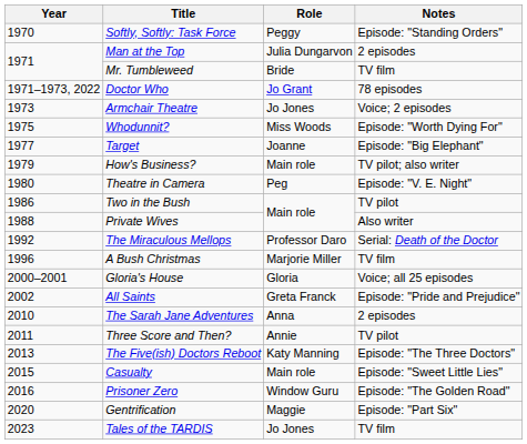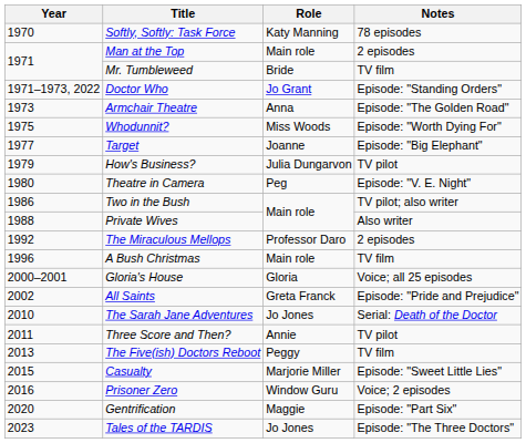 <table class="wikitable sortable">
 <tr>
 <th>Year</th>
 <th>Title</th>
 <th>Role</th>
 <th>Notes</th>
 </tr>
 <tr>
 <td>1970</td>
 <td><em><a href='#'>Softly, Softly: Task Force</a></em></td>
-<td>Peggy</td>
-<td>Episode: "Standing Orders"</td>
+<td>Katy Manning</td>
+<td>78 episodes</td>
 </tr>
 <tr>
 <td rowspan=2>1971</td>
 <td><em><a href='#'>Man at the Top</a></em></td>
-<td>Julia Dungarvon</td>
+<td>Main role</td>
 <td>2 episodes</td>
 </tr>
 <tr>
 <td><em>Mr. Tumbleweed</em></td>
 <td>Bride</td>
 <td>TV film</td>
 </tr>
 <tr>
 <td>1971–1973, 2022</td>
 <td><em><a href='#'>Doctor Who</a></em></td>
 <td><a href='#'>Jo Grant</a></td>
-<td>78 episodes</td>
+<td>Episode: "Standing Orders"</td>
 </tr>
 <tr>
 <td>1973</td>
 <td><em><a href='#'>Armchair Theatre</a></em></td>
-<td>Jo Jones</td>
-<td>Voice; 2 episodes</td>
+<td>Anna</td>
+<td>Episode: "The Golden Road"</td>
 </tr>
 <tr>
 <td>1975</td>
 <td><em><a href='#'>Whodunnit?</a></em></td>
 <td>Miss Woods</td>
 <td>Episode: "Worth Dying For"</td>
 </tr>
 <tr>
 <td>1977</td>
 <td><em><a href='#'>Target</a></em></td>
 <td>Joanne</td>
 <td>Episode: "Big Elephant"</td>
 </tr>
 <tr>
 <td>1979</td>
 <td><em>How's Business?</em></td>
-<td>Main role</td>
-<td>TV pilot; also writer</td>
+<td>Julia Dungarvon</td>
+<td>TV pilot</td>
 </tr>
 <tr>
 <td>1980</td>
 <td><em>Theatre in Camera</em></td>
 <td>Peg</td>
 <td>Episode: "V. E. Night"</td>
 </tr>
 <tr>
 <td>1986</td>
 <td><em>Two in the Bush</em></td>
 <td rowspan="2">Main role</td>
-<td>TV pilot</td>
+<td>TV pilot; also writer</td>
 </tr>
 <tr>
 <td>1988</td>
 <td><em>Private Wives</em></td>
 <td>Also writer</td>
 </tr>
 <tr>
 <td>1992</td>
 <td><em><a href='#'>The Miraculous Mellops</a></em></td>
 <td>Professor Daro</td>
-<td>Serial: <em><a href='#'>Death of the Doctor</a></em></td>
+<td>2 episodes</td>
 </tr>
 <tr>
 <td>1996</td>
 <td><em>A Bush Christmas</em></td>
-<td>Marjorie Miller</td>
+<td>Main role</td>
 <td>TV film</td>
 </tr>
 <tr>
 <td>2000–2001</td>
 <td><em>Gloria's House</em></td>
 <td>Gloria</td>
 <td>Voice; all 25 episodes</td>
 </tr>
 <tr>
 <td>2002</td>
 <td><em><a href='#'>All Saints</a></em></td>
 <td>Greta Franck</td>
 <td>Episode: "Pride and Prejudice"</td>
 </tr>
 <tr>
 <td>2010</td>
 <td><em><a href='#'>The Sarah Jane Adventures</a></em></td>
-<td>Anna</td>
-<td>2 episodes</td>
+<td>Jo Jones</td>
+<td>Serial: <em><a href='#'>Death of the Doctor</a></em></td>
 </tr>
 <tr>
 <td>2011</td>
 <td><em>Three Score and Then?</em></td>
 <td>Annie</td>
 <td>TV pilot</td>
 </tr>
 <tr>
 <td>2013</td>
 <td><em><a href='#'>The Five(ish) Doctors Reboot</a></em></td>
-<td>Katy Manning</td>
-<td>Episode: "The Three Doctors"</td>
+<td>Peggy</td>
+<td>TV film</td>
 </tr>
 <tr>
 <td>2015</td>
 <td><em><a href='#'>Casualty</a></em></td>
-<td>Main role</td>
+<td>Marjorie Miller</td>
 <td>Episode: "Sweet Little Lies"</td>
 </tr>
 <tr>
 <td>2016</td>
 <td><em><a href='#'>Prisoner Zero</a></em></td>
 <td>Window Guru</td>
-<td>Episode: "The Golden Road"</td>
+<td>Voice; 2 episodes</td>
 </tr>
 <tr>
 <td>2020</td>
 <td><em>Gentrification</em></td>
 <td>Maggie</td>
 <td>Episode: "Part Six"</td>
 </tr>
 <tr>
 <td>2023</td>
 <td><em><a href='#'>Tales of the TARDIS</a></em></td>
 <td>Jo Jones</td>
-<td>TV film</td>
+<td>Episode: "The Three Doctors"</td>
 </tr>
 </table>
